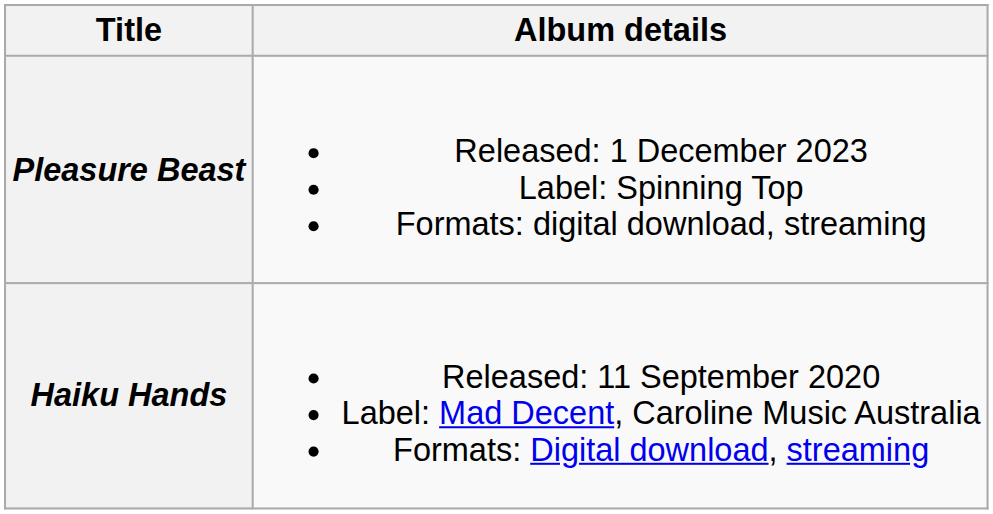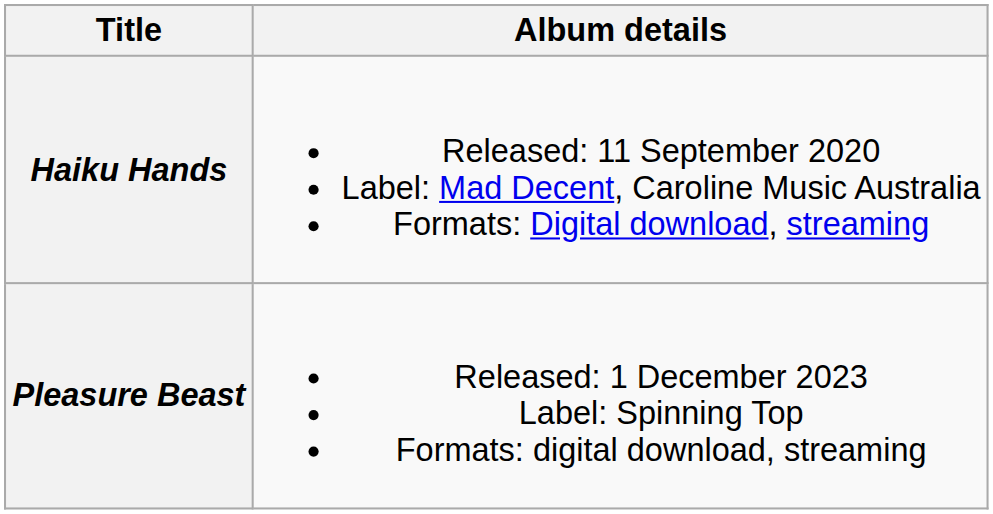 <table class="wikitable plainrowheaders" style="text-align:center;">
 <tr>
 <th>Title</th>
 <th>Album details</th>
 </tr>
 <tr>
+<th scope="row"><em>Haiku Hands</em></th>
+<td><br><ul><li>Released: 11 September 2020</li><li>Label: <a href='#'>Mad Decent</a>, Caroline Music Australia</li><li>Formats: <a href='#'>Digital download</a>, <a href='#'>streaming</a></li></ul></td>
+</tr>
+<tr>
 <th scope="row"><em>Pleasure Beast</em></th>
 <td><br><ul><li>Released: 1 December 2023</li><li>Label: Spinning Top</li><li>Formats: digital download, streaming</li></ul></td>
 </tr>
-<tr>
-<th scope="row"><em>Haiku Hands</em></th>
-<td><br><ul><li>Released: 11 September 2020</li><li>Label: <a href='#'>Mad Decent</a>, Caroline Music Australia</li><li>Formats: <a href='#'>Digital download</a>, <a href='#'>streaming</a></li></ul></td>
-</tr>
 </table>
